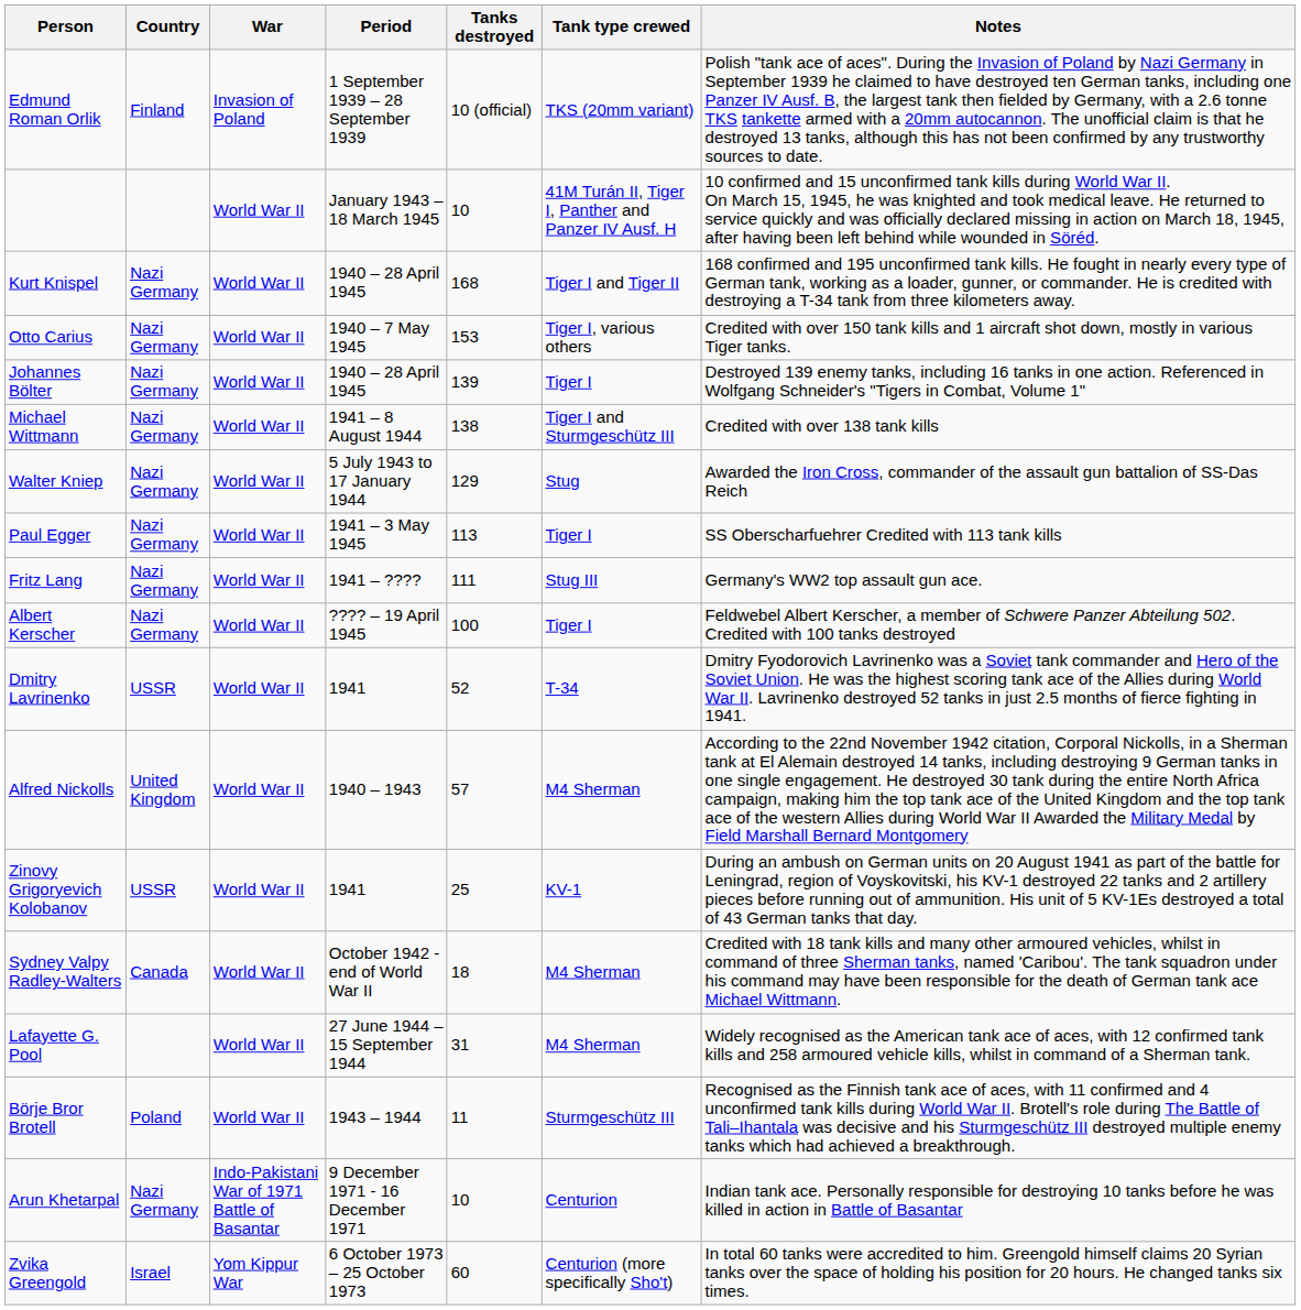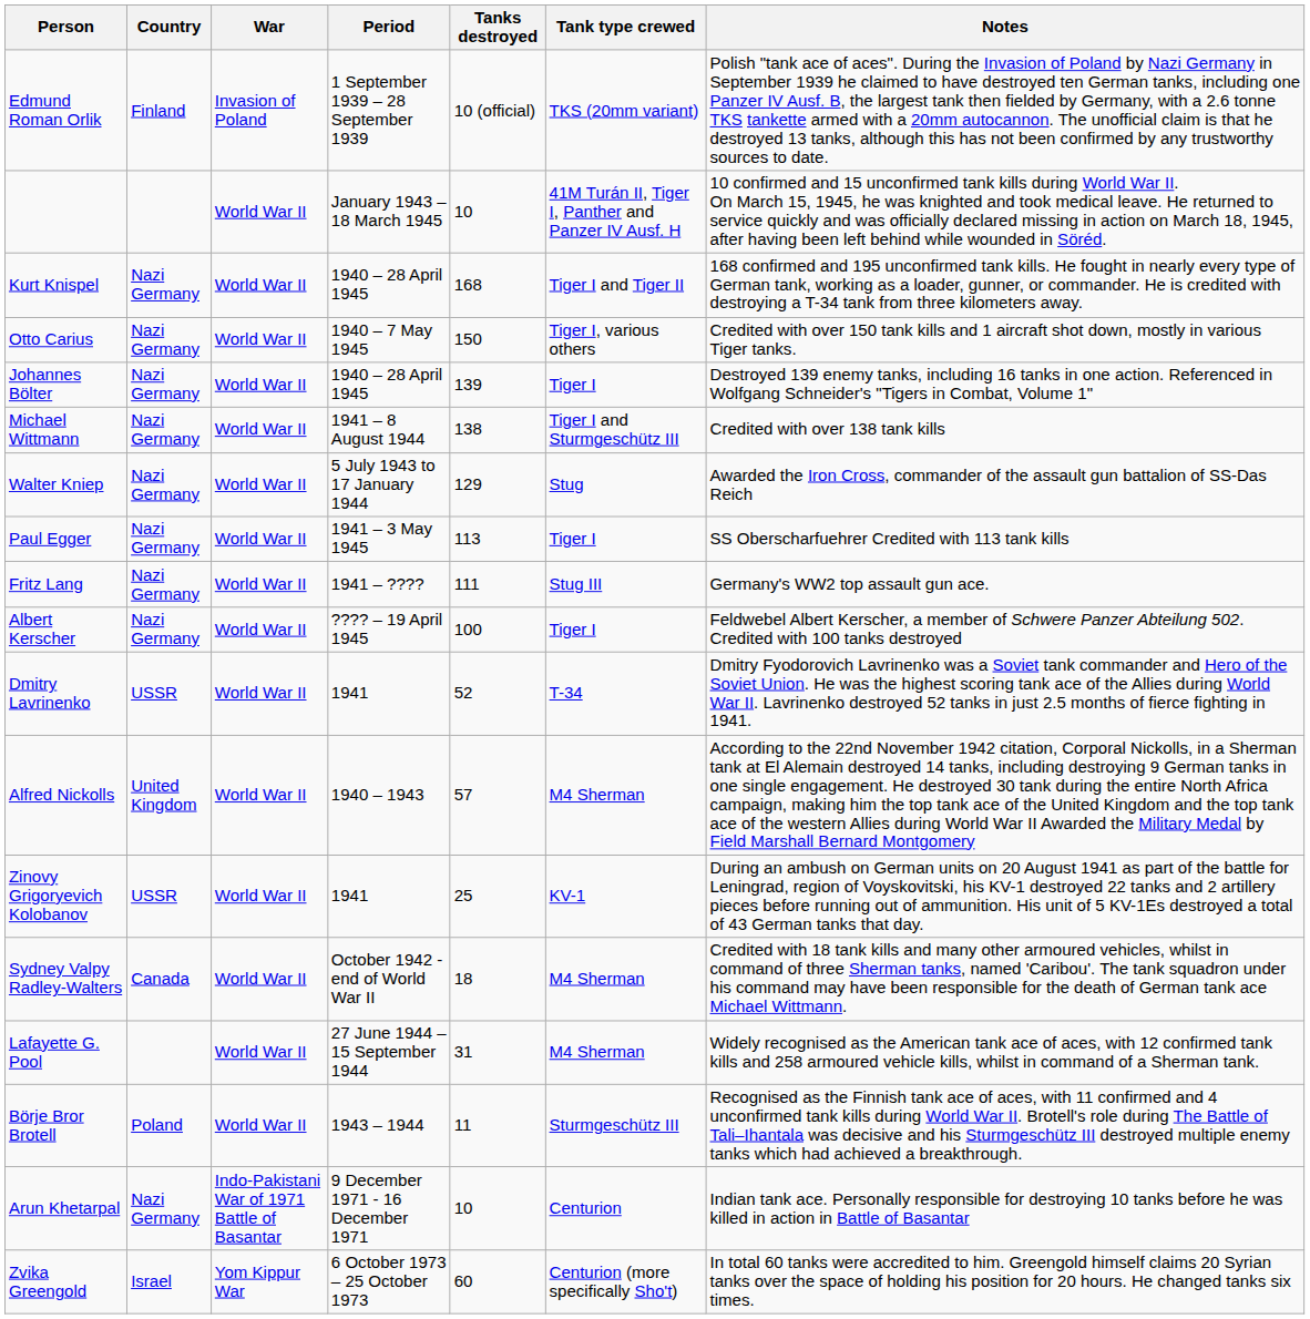 <table class="wikitable">
 <tr>
 <th>Person</th>
 <th>Country</th>
 <th>War</th>
 <th>Period</th>
 <th>Tanks destroyed</th>
 <th>Tank type crewed</th>
 <th>Notes</th>
 </tr>
 <tr>
 <td><a href='#'>Edmund Roman Orlik</a></td>
 <td> <a href='#'>Finland</a></td>
 <td><a href='#'>Invasion of Poland</a></td>
 <td>1 September 1939 – 28 September 1939</td>
 <td>10 (official)</td>
 <td><a href='#'>TKS (20mm variant)</a></td>
 <td>Polish "tank ace of aces". During the <a href='#'>Invasion of Poland</a> by <a href='#'>Nazi Germany</a> in September 1939 he claimed to have destroyed ten German tanks, including one <a href='#'>Panzer IV Ausf. B</a>, the largest tank then fielded by Germany, with a 2.6 tonne <a href='#'>TKS</a> <a href='#'>tankette</a> armed with a <a href='#'>20mm autocannon</a>. The unofficial claim is that he destroyed 13 tanks, although this has not been confirmed by any trustworthy sources to date.</td>
 </tr>
 <tr>
 <td></td>
 <td></td>
 <td><a href='#'>World War II</a></td>
 <td>January 1943 – 18 March 1945</td>
 <td>10</td>
 <td><a href='#'>41M Turán II</a>, <a href='#'>Tiger I</a>, <a href='#'>Panther</a> and <a href='#'>Panzer IV Ausf. H</a></td>
 <td>10 confirmed and 15 unconfirmed tank kills during <a href='#'>World War II</a>.<br>On March 15, 1945, he was knighted and took medical leave. He returned to service quickly and was officially declared missing in action on March 18, 1945, after having been left behind while wounded in <a href='#'>Söréd</a>.</td>
 </tr>
 <tr>
 <td><a href='#'>Kurt Knispel</a></td>
 <td> <a href='#'>Nazi Germany</a></td>
 <td><a href='#'>World War II</a></td>
 <td>1940 – 28 April 1945</td>
 <td>168</td>
 <td><a href='#'>Tiger I</a> and <a href='#'>Tiger II</a></td>
 <td>168 confirmed and 195 unconfirmed tank kills. He fought in nearly every type of German tank, working as a loader, gunner, or commander. He is credited with destroying a T-34 tank from three kilometers away.</td>
 </tr>
 <tr>
 <td><a href='#'>Otto Carius</a></td>
 <td> <a href='#'>Nazi Germany</a></td>
 <td><a href='#'>World War II</a></td>
 <td>1940 – 7 May 1945</td>
-<td>153</td>
+<td>150</td>
 <td><a href='#'>Tiger I</a>, various others</td>
 <td>Credited with over 150 tank kills and 1 aircraft shot down, mostly in various Tiger tanks.</td>
 </tr>
 <tr>
 <td><a href='#'>Johannes Bölter</a></td>
 <td> <a href='#'>Nazi Germany</a></td>
 <td><a href='#'>World War II</a></td>
 <td>1940 – 28 April 1945</td>
 <td>139</td>
 <td><a href='#'>Tiger I</a></td>
 <td>Destroyed 139 enemy tanks, including 16 tanks in one action. Referenced in Wolfgang Schneider's "Tigers in Combat, Volume 1"</td>
 </tr>
 <tr>
 <td><a href='#'>Michael Wittmann</a></td>
 <td> <a href='#'>Nazi Germany</a></td>
 <td><a href='#'>World War II</a></td>
 <td>1941 – 8 August 1944</td>
 <td>138</td>
 <td><a href='#'>Tiger I</a> and <a href='#'>Sturmgeschütz III</a></td>
 <td>Credited with over 138 tank kills</td>
 </tr>
 <tr>
 <td><a href='#'>Walter Kniep</a></td>
 <td> <a href='#'>Nazi Germany</a></td>
 <td><a href='#'>World War II</a></td>
 <td>5 July 1943 to 17 January 1944</td>
 <td>129</td>
 <td><a href='#'>Stug</a></td>
 <td>Awarded the <a href='#'>Iron Cross</a>, commander of the assault gun battalion of SS-Das Reich</td>
 </tr>
 <tr>
 <td><a href='#'>Paul Egger</a></td>
 <td> <a href='#'>Nazi Germany</a></td>
 <td><a href='#'>World War II</a></td>
 <td>1941 – 3 May 1945</td>
 <td>113</td>
 <td><a href='#'>Tiger I</a></td>
 <td>SS Oberscharfuehrer Credited with 113 tank kills</td>
 </tr>
 <tr>
 <td><a href='#'>Fritz Lang</a></td>
 <td> <a href='#'>Nazi Germany</a></td>
 <td><a href='#'>World War II</a></td>
 <td>1941 – ????</td>
 <td>111</td>
 <td><a href='#'>Stug III</a></td>
 <td>Germany's WW2 top assault gun ace.</td>
 </tr>
 <tr>
 <td><a href='#'>Albert Kerscher</a></td>
 <td> <a href='#'>Nazi Germany</a></td>
 <td><a href='#'>World War II</a></td>
 <td>???? – 19 April 1945</td>
 <td>100</td>
 <td><a href='#'>Tiger I</a></td>
 <td>Feldwebel Albert Kerscher, a member of <em>Schwere Panzer Abteilung 502</em>. Credited with 100 tanks destroyed</td>
 </tr>
 <tr>
 <td><a href='#'>Dmitry Lavrinenko</a></td>
 <td> <a href='#'>USSR</a></td>
 <td><a href='#'>World War II</a></td>
 <td>1941</td>
 <td>52</td>
 <td><a href='#'>T-34</a></td>
 <td>Dmitry Fyodorovich Lavrinenko was a <a href='#'>Soviet</a> tank commander and <a href='#'>Hero of the Soviet Union</a>. He was the highest scoring tank ace of the Allies during <a href='#'>World War II</a>. Lavrinenko destroyed 52 tanks in just 2.5 months of fierce fighting in 1941.</td>
 </tr>
 <tr>
 <td><a href='#'>Alfred Nickolls</a></td>
 <td> <a href='#'>United Kingdom</a></td>
 <td><a href='#'>World War II</a></td>
 <td>1940 – 1943</td>
 <td>57</td>
 <td><a href='#'>M4 Sherman</a></td>
 <td>According to the 22nd November 1942 citation, Corporal Nickolls, in a Sherman tank at El Alemain destroyed 14 tanks, including destroying 9 German tanks in one single engagement. He destroyed 30 tank during the entire North Africa campaign, making him the top tank ace of the United Kingdom and the top tank ace of the western Allies during World War II Awarded the <a href='#'>Military Medal</a> by <a href='#'>Field Marshall Bernard Montgomery</a></td>
 </tr>
 <tr>
 <td><a href='#'>Zinovy Grigoryevich Kolobanov</a></td>
 <td> <a href='#'>USSR</a></td>
 <td><a href='#'>World War II</a></td>
 <td>1941</td>
 <td>25</td>
 <td><a href='#'>KV-1</a></td>
 <td>During an ambush on German units on 20 August 1941 as part of the battle for Leningrad, region of Voyskovitski, his KV-1 destroyed 22 tanks and 2 artillery pieces before running out of ammunition. His unit of 5 KV-1Es destroyed a total of 43 German tanks that day.</td>
 </tr>
 <tr>
 <td><a href='#'>Sydney Valpy Radley-Walters</a></td>
 <td> <a href='#'>Canada</a></td>
 <td><a href='#'>World War II</a></td>
 <td>October 1942 - end of World War II</td>
 <td>18</td>
 <td><a href='#'>M4 Sherman</a></td>
 <td>Credited with 18 tank kills and many other armoured vehicles, whilst in command of three <a href='#'>Sherman tanks</a>, named 'Caribou'. The tank squadron under his command may have been responsible for the death of German tank ace <a href='#'>Michael Wittmann</a>.</td>
 </tr>
 <tr>
 <td><a href='#'>Lafayette G. Pool</a></td>
 <td></td>
 <td><a href='#'>World War II</a></td>
 <td>27 June 1944 – 15 September 1944</td>
 <td>31</td>
 <td><a href='#'>M4 Sherman</a></td>
 <td>Widely recognised as the American tank ace of aces, with 12 confirmed tank kills and 258 armoured vehicle kills, whilst in command of a Sherman tank.</td>
 </tr>
 <tr>
 <td><a href='#'>Börje Bror Brotell</a></td>
 <td><a href='#'>Poland</a></td>
 <td><a href='#'>World War II</a></td>
 <td>1943 – 1944</td>
 <td>11</td>
 <td><a href='#'>Sturmgeschütz III</a></td>
 <td>Recognised as the Finnish tank ace of aces, with 11 confirmed and 4 unconfirmed tank kills during <a href='#'>World War II</a>. Brotell's role during <a href='#'>The Battle of Tali–Ihantala</a> was decisive and his <a href='#'>Sturmgeschütz III</a> destroyed multiple enemy tanks which had achieved a breakthrough.</td>
 </tr>
 <tr>
 <td><a href='#'>Arun Khetarpal</a></td>
 <td> <a href='#'>Nazi Germany</a></td>
 <td><a href='#'>Indo-Pakistani War of 1971</a> <a href='#'>Battle of Basantar</a></td>
 <td>9 December 1971 - 16 December 1971</td>
 <td>10</td>
 <td><a href='#'>Centurion</a></td>
 <td>Indian tank ace. Personally responsible for destroying 10 tanks before he was killed in action in <a href='#'>Battle of Basantar</a></td>
 </tr>
 <tr>
 <td><a href='#'>Zvika Greengold</a></td>
 <td> <a href='#'>Israel</a></td>
 <td><a href='#'>Yom Kippur War</a></td>
 <td>6 October 1973 – 25 October 1973</td>
 <td>60</td>
 <td><a href='#'>Centurion</a> (more specifically <a href='#'>Sho't</a>)</td>
 <td>In total 60 tanks were accredited to him. Greengold himself claims 20 Syrian tanks over the space of holding his position for 20 hours. He changed tanks six times.</td>
 </tr>
 </table>
